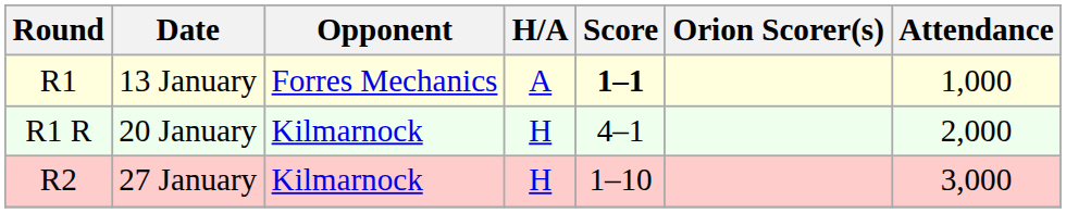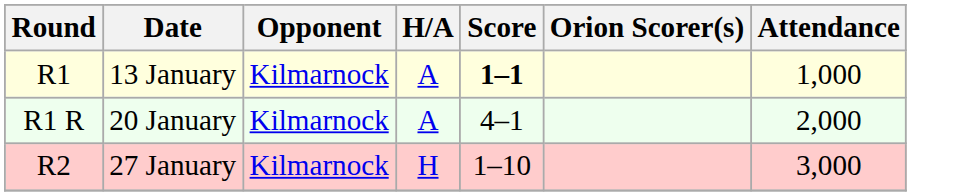 <table class="wikitable" style="text-align:center">
 <tr>
 <th>Round</th>
 <th>Date</th>
 <th>Opponent</th>
 <th>H/A</th>
 <th>Score</th>
 <th>Orion Scorer(s)</th>
 <th>Attendance</th>
 </tr>
 <tr bgcolor=#FFFFDD>
 <td>R1</td>
 <td align=left>13 January</td>
-<td align=left><a href='#'>Forres Mechanics</a></td>
+<td align=left><a href='#'>Kilmarnock</a></td>
 <td><a href='#'>A</a></td>
 <td><strong>1–1</strong></td>
 <td align=left></td>
 <td>1,000</td>
 </tr>
 <tr bgcolor=#EEFFEE>
 <td>R1 R</td>
 <td align=left>20 January</td>
 <td align=left><a href='#'>Kilmarnock</a></td>
-<td><a href='#'>H</a></td>
+<td><a href='#'>A</a></td>
 <td>4–1</td>
 <td align=left></td>
 <td>2,000</td>
 </tr>
 <tr bgcolor=#FFCCCC>
 <td>R2</td>
 <td align=left>27 January</td>
 <td align=left><a href='#'>Kilmarnock</a></td>
 <td><a href='#'>H</a></td>
 <td>1–10</td>
 <td align=left></td>
 <td>3,000</td>
 </tr>
 <tr>
 </tr>
 </table>
